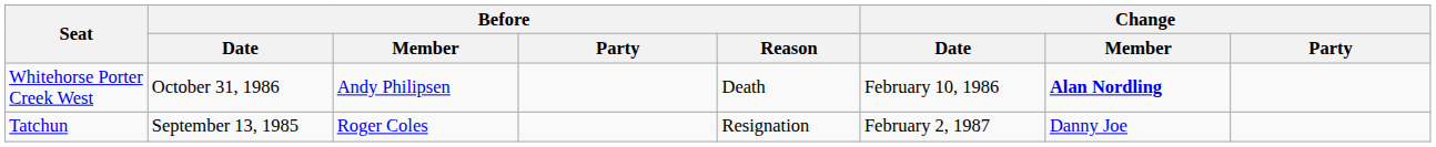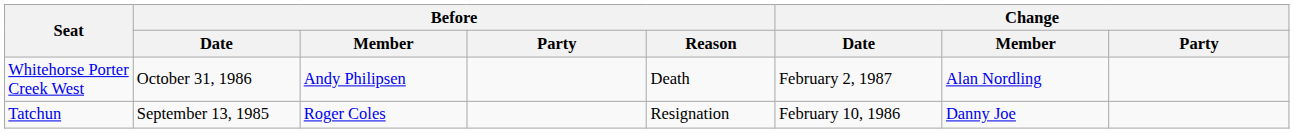 <table class="wikitable" style="border: none;">
 <tr>
 <th rowspan="2" width="10%">Seat</th>
 <th colspan="4" width="50%">Before</th>
 <th colspan="3" width="40%">Change</th>
 </tr>
 <tr>
 <th width="13%">Date</th>
 <th width="13%">Member</th>
 <th width="14%">Party</th>
 <th width="10%">Reason</th>
 <th width="13%">Date</th>
 <th width="13%">Member</th>
 <th width="14%">Party</th>
 </tr>
 <tr>
 <td><a href='#'>Whitehorse Porter Creek West</a></td>
 <td>October 31, 1986</td>
 <td><a href='#'>Andy Philipsen</a></td>
 <td></td>
 <td>Death</td>
-<td>February 10, 1986</td>
-<td><strong><a href='#'>Alan Nordling</a></strong></td>
+<td>February 2, 1987</td>
+<td><a href='#'>Alan Nordling</a></td>
 <td></td>
 </tr>
 <tr>
 <td><a href='#'>Tatchun</a></td>
 <td>September 13, 1985</td>
 <td><a href='#'>Roger Coles</a></td>
 <td></td>
 <td>Resignation</td>
-<td>February 2, 1987</td>
+<td>February 10, 1986</td>
 <td><a href='#'>Danny Joe</a></td>
 <td></td>
 </tr>
 </table>
